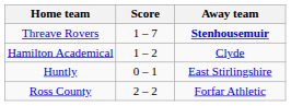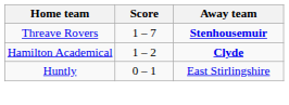 <table class="wikitable" style="text-align: center">
 <tr>
 <th width=140>Home team</th>
 <th width=70>Score</th>
 <th width=140>Away team</th>
 </tr>
 <tr>
 <td><a href='#'>Threave Rovers</a></td>
 <td>1 – 7</td>
 <td><strong><a href='#'>Stenhousemuir</a></strong></td>
 </tr>
 <tr>
 <td><a href='#'>Hamilton Academical</a></td>
 <td>1 – 2</td>
-<td><a href='#'>Clyde</a></td>
+<td><strong><a href='#'>Clyde</a></strong></td>
 </tr>
 <tr>
 <td><a href='#'>Huntly</a></td>
 <td>0 – 1</td>
 <td><a href='#'>East Stirlingshire</a></td>
 </tr>
-<tr>
-<td><a href='#'>Ross County</a></td>
-<td>2 – 2</td>
-<td><a href='#'>Forfar Athletic</a></td>
-</tr>
 </table>
